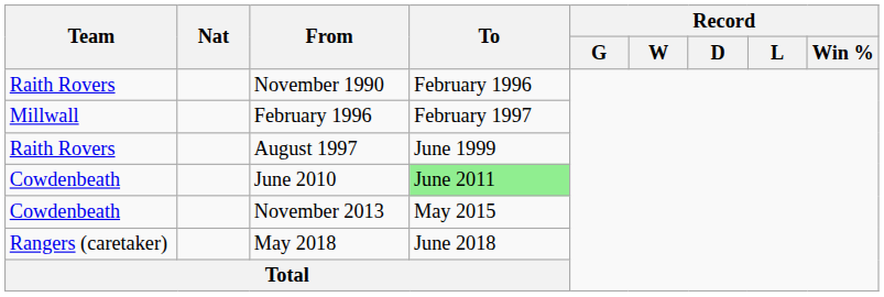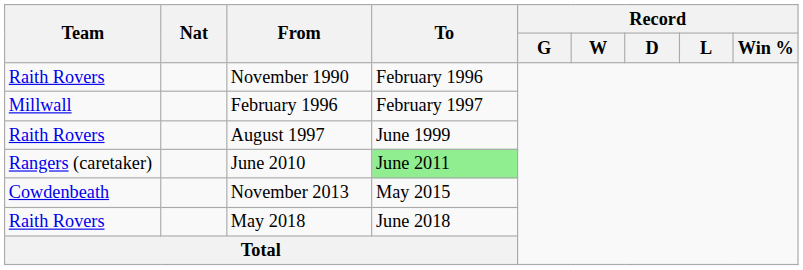 <table class="wikitable" style="text-align:center">
 <tr>
 <th rowspan="2" style="width:130px">Team</th>
 <th rowspan="2" style="width:50px">Nat</th>
 <th rowspan="2" style="width:120px">From</th>
 <th rowspan="2" style="width:120px">To</th>
 <th colspan="6">Record</th>
 </tr>
 <tr>
 <th width=40>G</th>
 <th width=40>W</th>
 <th width=40>D</th>
 <th width=40>L</th>
 <th width=50>Win %</th>
 </tr>
 <tr>
 <td align=left><a href='#'>Raith Rovers</a></td>
 <td></td>
 <td align=left>November 1990</td>
 <td align=left>February 1996<br></td>
 </tr>
 <tr>
 <td align=left><a href='#'>Millwall</a></td>
 <td></td>
 <td align=left>February 1996</td>
 <td align=left>February 1997<br></td>
 </tr>
 <tr>
 <td align=left><a href='#'>Raith Rovers</a></td>
 <td></td>
 <td align=left>August 1997</td>
 <td align=left>June 1999<br></td>
 </tr>
 <tr>
-<td align=left><a href='#'>Cowdenbeath</a></td>
+<td align=left><a href='#'>Rangers</a> (caretaker)</td>
 <td></td>
 <td align=left>June 2010</td>
 <td align=left style="background: lightgreen;">June 2011<br></td>
 </tr>
 <tr>
 <td align=left><a href='#'>Cowdenbeath</a></td>
 <td></td>
 <td align=left>November 2013</td>
 <td align=left>May 2015<br></td>
 </tr>
 <tr>
-<td align=left><a href='#'>Rangers</a> (caretaker)</td>
+<td align=left><a href='#'>Raith Rovers</a></td>
 <td></td>
 <td align=left>May 2018</td>
 <td align=left>June 2018<br></td>
 </tr>
 <tr>
 <th colspan=4>Total<br></th>
 </tr>
 </table>
